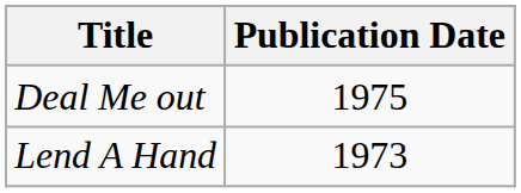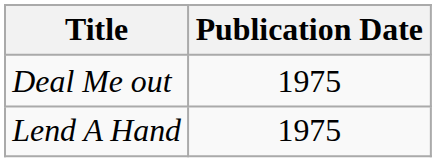 <table class=wikitable>
 <tr>
 <th>Title</th>
 <th>Publication Date</th>
 </tr>
 <tr>
 <td><em>Deal Me out</em></td>
 <td style="text-align:center">1975</td>
 </tr>
 <tr>
 <td><em>Lend A Hand</em></td>
-<td style="text-align:center">1973</td>
+<td style="text-align:center">1975</td>
 </tr>
 </table>
